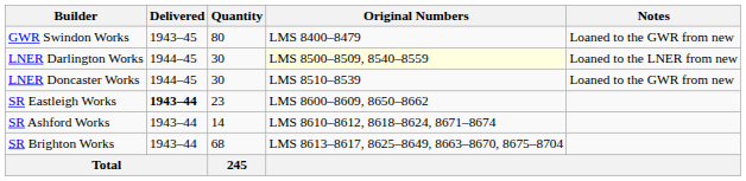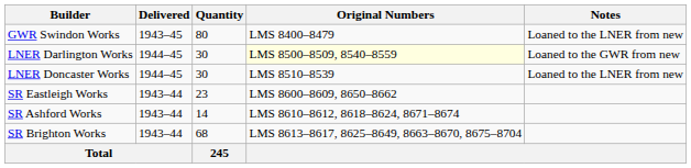 <table class="wikitable">
 <tr>
 <th>Builder</th>
 <th>Delivered</th>
 <th>Quantity</th>
 <th>Original Numbers</th>
 <th>Notes</th>
 </tr>
 <tr>
 <td><a href='#'>GWR</a> Swindon Works</td>
 <td>1943–45</td>
 <td>80</td>
 <td>LMS 8400–8479</td>
-<td>Loaned to the GWR from new</td>
+<td>Loaned to the LNER from new</td>
 </tr>
 <tr>
 <td><a href='#'>LNER</a> Darlington Works</td>
 <td>1944–45</td>
 <td>30</td>
 <td style="background: lightyellow;">LMS 8500–8509, 8540–8559</td>
-<td>Loaned to the LNER from new</td>
+<td>Loaned to the GWR from new</td>
 </tr>
 <tr>
 <td><a href='#'>LNER</a> Doncaster Works</td>
 <td>1944–45</td>
 <td>30</td>
 <td>LMS 8510–8539</td>
-<td>Loaned to the GWR from new</td>
+<td>Loaned to the LNER from new</td>
 </tr>
 <tr>
 <td><a href='#'>SR</a> Eastleigh Works</td>
-<td><strong>1943–44</strong></td>
+<td>1943–44</td>
 <td>23</td>
 <td>LMS 8600–8609, 8650–8662</td>
 <td></td>
 </tr>
 <tr>
 <td><a href='#'>SR</a> Ashford Works</td>
 <td>1943–44</td>
 <td>14</td>
 <td>LMS 8610–8612, 8618–8624, 8671–8674</td>
 <td></td>
 </tr>
 <tr>
 <td><a href='#'>SR</a> Brighton Works</td>
 <td>1943–44</td>
 <td>68</td>
 <td>LMS 8613–8617, 8625–8649, 8663–8670, 8675–8704</td>
 <td></td>
 </tr>
 <tr>
 <th colspan=2>Total</th>
 <th>245</th>
 <th colspan=2></th>
 </tr>
 </table>
